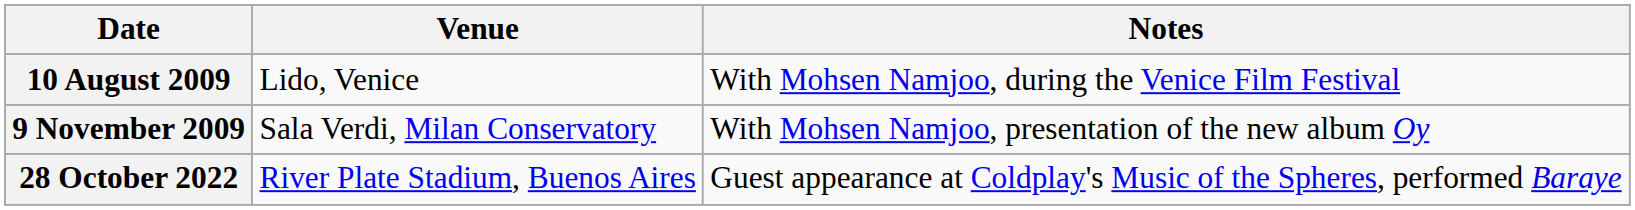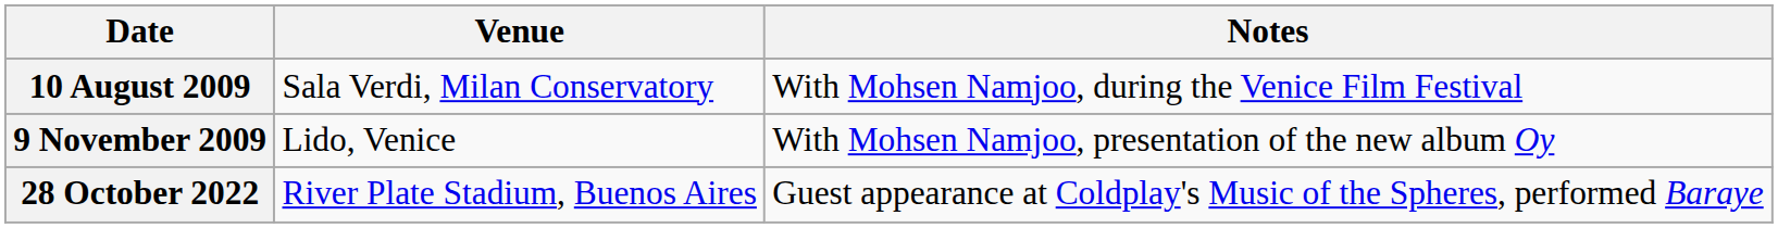 <table class="wikitable plainrowheaders sortable"  style=font-size:100%>
 <tr>
 <th scope="col">Date</th>
 <th scope="col">Venue</th>
 <th scope="col" class="unsortable">Notes</th>
 </tr>
 <tr>
 <th scope=row>10 August 2009</th>
-<td>Lido, Venice</td>
+<td>Sala Verdi, <a href='#'>Milan Conservatory</a></td>
 <td>With <a href='#'>Mohsen Namjoo</a>, during the <a href='#'>Venice Film Festival</a></td>
 </tr>
 <tr>
 <th scope=row>9 November 2009</th>
-<td>Sala Verdi, <a href='#'>Milan Conservatory</a></td>
+<td>Lido, Venice</td>
 <td>With <a href='#'>Mohsen Namjoo</a>, presentation of the new album <em><a href='#'>Oy</a></em></td>
 </tr>
 <tr>
 <th scope=row>28 October 2022</th>
 <td><a href='#'>River Plate Stadium</a>, <a href='#'>Buenos Aires</a></td>
 <td>Guest appearance at <a href='#'>Coldplay</a>'s <a href='#'>Music of the Spheres</a>, performed <em><a href='#'>Baraye</a></em></td>
 </tr>
 </table>
